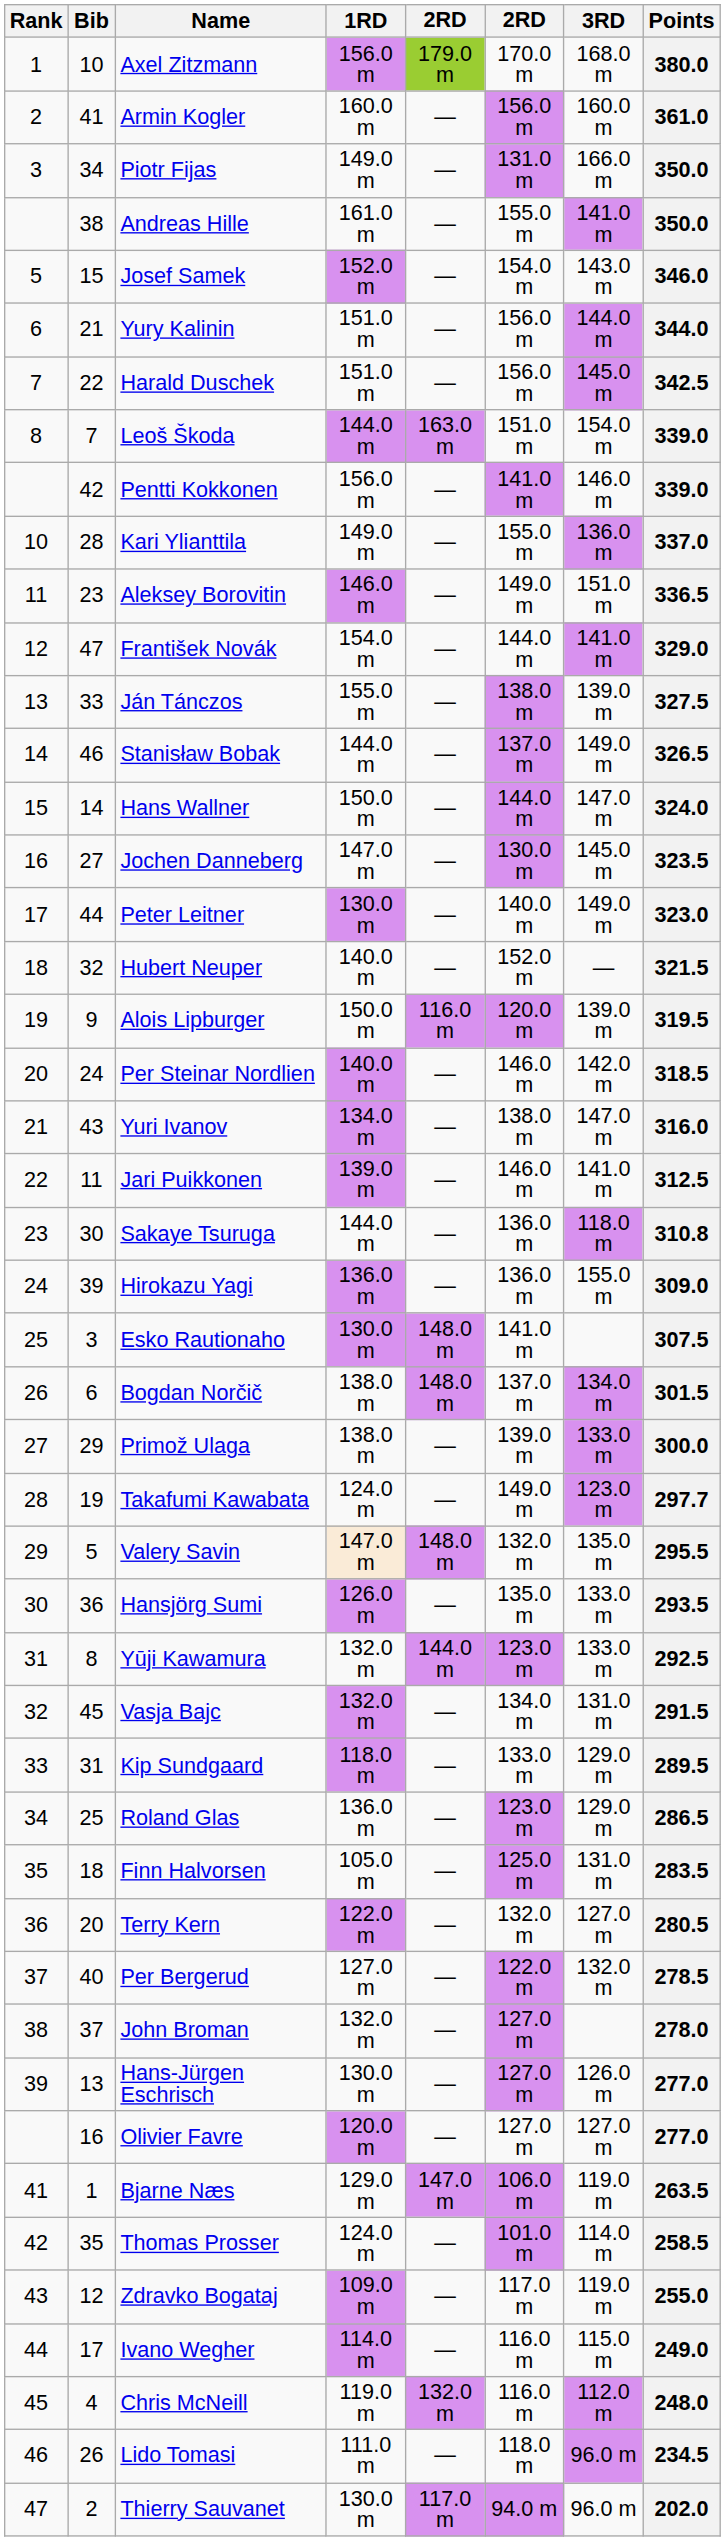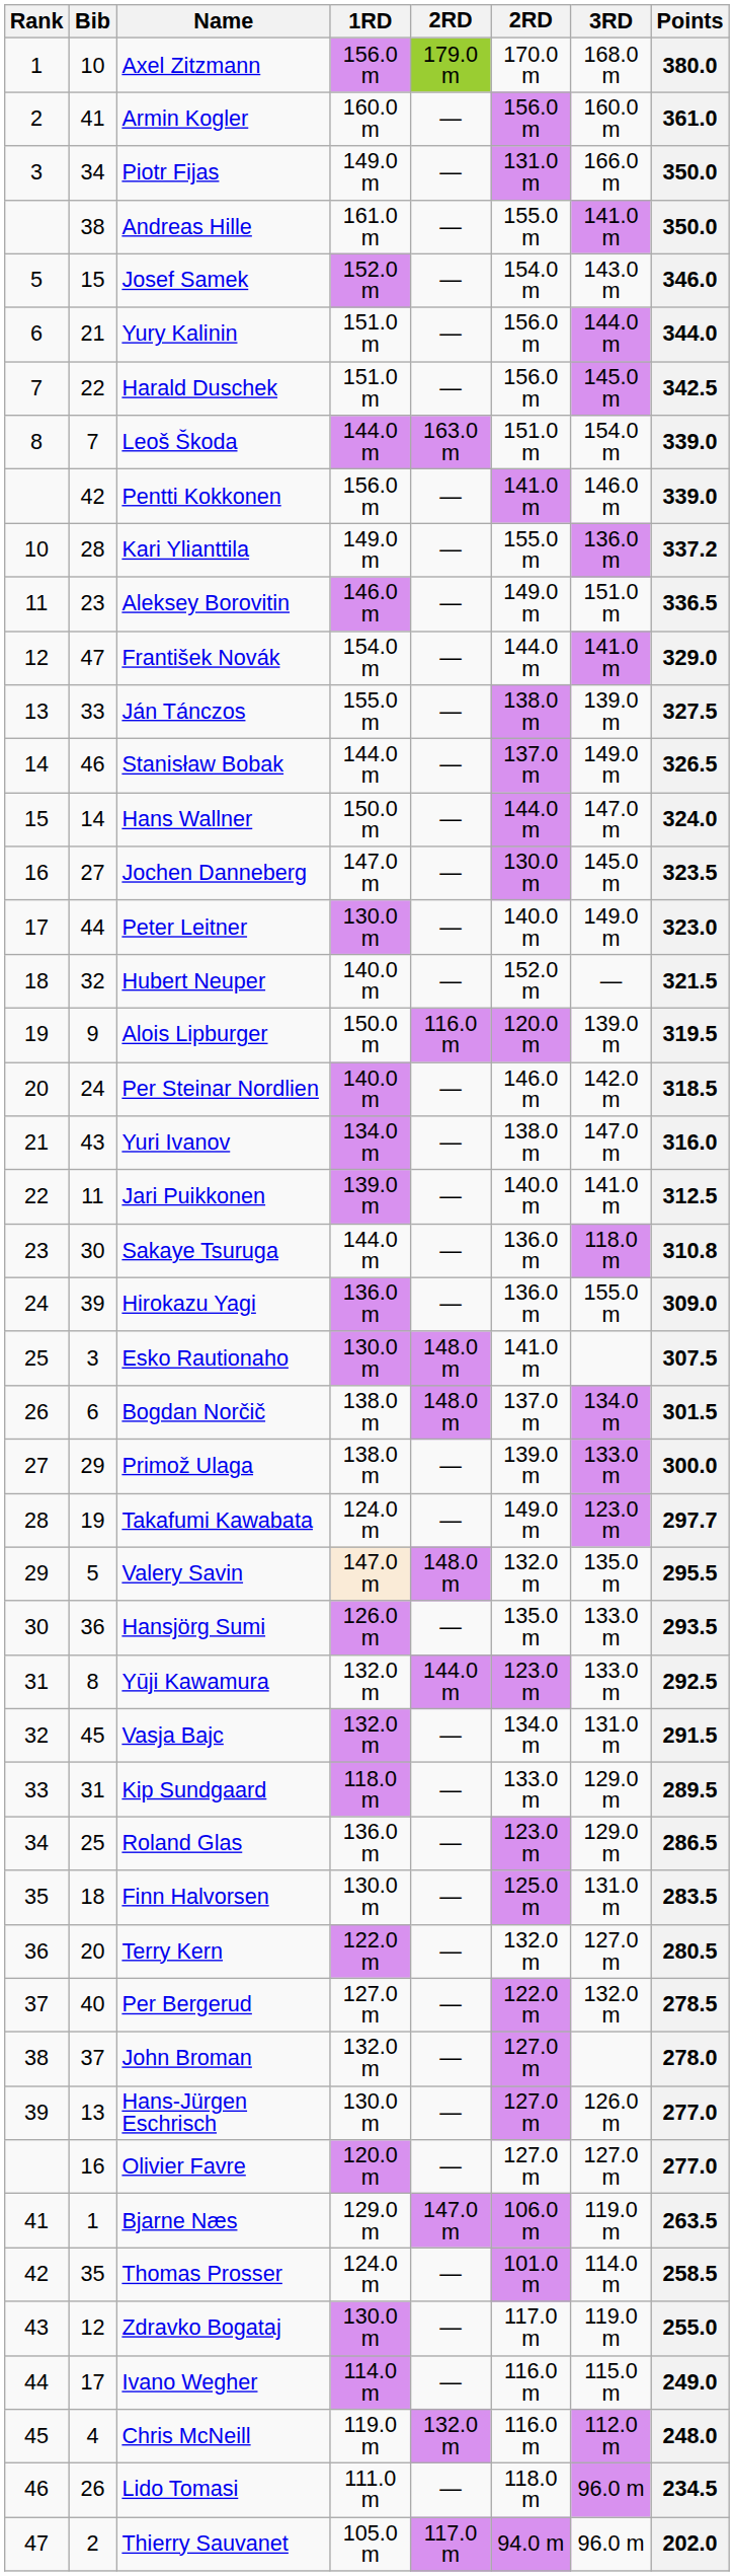 <table class="wikitable collapsible autocollapse sortable" style="text-align:center; line-height:16px; width:42%;">
 <tr>
 <th width=35>Rank</th>
 <th width=30>Bib</th>
 <th width=200>Name</th>
 <th width=60>1RD</th>
 <th width=60>2RD <small></small></th>
 <th width=60>2RD <small></small></th>
 <th width=60>3RD</th>
 <th width=50>Points</th>
 </tr>
 <tr>
 <td>1</td>
 <td>10</td>
 <td align=left> <a href='#'>Axel Zitzmann</a></td>
 <td bgcolor=#D891EF>156.0 m</td>
 <td bgcolor=#9ACD32>179.0 m</td>
 <td>170.0 m</td>
 <td>168.0 m</td>
 <th>380.0</th>
 </tr>
 <tr>
 <td>2</td>
 <td>41</td>
 <td align=left> <a href='#'>Armin Kogler</a></td>
 <td>160.0 m</td>
 <td>—</td>
 <td bgcolor=#D891EF>156.0 m</td>
 <td>160.0 m</td>
 <th>361.0</th>
 </tr>
 <tr>
 <td>3</td>
 <td>34</td>
 <td align=left> <a href='#'>Piotr Fijas</a></td>
 <td>149.0 m</td>
 <td>—</td>
 <td bgcolor=#D891EF>131.0 m</td>
 <td>166.0 m</td>
 <th>350.0</th>
 </tr>
 <tr>
 <td></td>
 <td>38</td>
 <td align=left> <a href='#'>Andreas Hille</a></td>
 <td>161.0 m</td>
 <td>—</td>
 <td>155.0 m</td>
 <td bgcolor=#D891EF>141.0 m</td>
 <th>350.0</th>
 </tr>
 <tr>
 <td>5</td>
 <td>15</td>
 <td align=left> <a href='#'>Josef Samek</a></td>
 <td bgcolor=#D891EF>152.0 m</td>
 <td>—</td>
 <td>154.0 m</td>
 <td>143.0 m</td>
 <th>346.0</th>
 </tr>
 <tr>
 <td>6</td>
 <td>21</td>
 <td align=left> <a href='#'>Yury Kalinin</a></td>
 <td>151.0 m</td>
 <td>—</td>
 <td>156.0 m</td>
 <td bgcolor=#D891EF>144.0 m</td>
 <th>344.0</th>
 </tr>
 <tr>
 <td>7</td>
 <td>22</td>
 <td align=left> <a href='#'>Harald Duschek</a></td>
 <td>151.0 m</td>
 <td>—</td>
 <td>156.0 m</td>
 <td bgcolor=#D891EF>145.0 m</td>
 <th>342.5</th>
 </tr>
 <tr>
 <td>8</td>
 <td>7</td>
 <td align=left> <a href='#'>Leoš Škoda</a></td>
 <td bgcolor=#D891EF>144.0 m</td>
 <td bgcolor=#D891EF>163.0 m</td>
 <td>151.0 m</td>
 <td>154.0 m</td>
 <th>339.0</th>
 </tr>
 <tr>
 <td></td>
 <td>42</td>
 <td align=left> <a href='#'>Pentti Kokkonen</a></td>
 <td>156.0 m</td>
 <td>—</td>
 <td bgcolor=#D891EF>141.0 m</td>
 <td>146.0 m</td>
 <th>339.0</th>
 </tr>
 <tr>
 <td>10</td>
 <td>28</td>
 <td align=left> <a href='#'>Kari Ylianttila</a></td>
 <td>149.0 m</td>
 <td>—</td>
 <td>155.0 m</td>
 <td bgcolor=#D891EF>136.0 m</td>
-<th>337.0</th>
+<th>337.2</th>
 </tr>
 <tr>
 <td>11</td>
 <td>23</td>
 <td align=left> <a href='#'>Aleksey Borovitin</a></td>
 <td bgcolor=#D891EF>146.0 m</td>
 <td>—</td>
 <td>149.0 m</td>
 <td>151.0 m</td>
 <th>336.5</th>
 </tr>
 <tr>
 <td>12</td>
 <td>47</td>
 <td align=left> <a href='#'>František Novák</a></td>
 <td>154.0 m</td>
 <td>—</td>
 <td>144.0 m</td>
 <td bgcolor=#D891EF>141.0 m</td>
 <th>329.0</th>
 </tr>
 <tr>
 <td>13</td>
 <td>33</td>
 <td align=left> <a href='#'>Ján Tánczos</a></td>
 <td>155.0 m</td>
 <td>—</td>
 <td bgcolor=#D891EF>138.0 m</td>
 <td>139.0 m</td>
 <th>327.5</th>
 </tr>
 <tr>
 <td>14</td>
 <td>46</td>
 <td align=left> <a href='#'>Stanisław Bobak</a></td>
 <td>144.0 m</td>
 <td>—</td>
 <td bgcolor=#D891EF>137.0 m</td>
 <td>149.0 m</td>
 <th>326.5</th>
 </tr>
 <tr>
 <td>15</td>
 <td>14</td>
 <td align=left> <a href='#'>Hans Wallner</a></td>
 <td>150.0 m</td>
 <td>—</td>
 <td bgcolor=#D891EF>144.0 m</td>
 <td>147.0 m</td>
 <th>324.0</th>
 </tr>
 <tr>
 <td>16</td>
 <td>27</td>
 <td align=left> <a href='#'>Jochen Danneberg</a></td>
 <td>147.0 m</td>
 <td>—</td>
 <td bgcolor=#D891EF>130.0 m</td>
 <td>145.0 m</td>
 <th>323.5</th>
 </tr>
 <tr>
 <td>17</td>
 <td>44</td>
 <td align=left> <a href='#'>Peter Leitner</a></td>
 <td bgcolor=#D891EF>130.0 m</td>
 <td>—</td>
 <td>140.0 m</td>
 <td>149.0 m</td>
 <th>323.0</th>
 </tr>
 <tr>
 <td>18</td>
 <td>32</td>
 <td align=left> <a href='#'>Hubert Neuper</a></td>
 <td>140.0 m</td>
 <td>—</td>
 <td>152.0 m</td>
 <td>—</td>
 <th>321.5</th>
 </tr>
 <tr>
 <td>19</td>
 <td>9</td>
 <td align=left> <a href='#'>Alois Lipburger</a></td>
 <td>150.0 m</td>
 <td bgcolor=#D891EF>116.0 m</td>
 <td bgcolor=#D891EF>120.0 m</td>
 <td>139.0 m</td>
 <th>319.5</th>
 </tr>
 <tr>
 <td>20</td>
 <td>24</td>
 <td align=left> <a href='#'>Per Steinar Nordlien</a></td>
 <td bgcolor=#D891EF>140.0 m</td>
 <td>—</td>
 <td>146.0 m</td>
 <td>142.0 m</td>
 <th>318.5</th>
 </tr>
 <tr>
 <td>21</td>
 <td>43</td>
 <td align=left> <a href='#'>Yuri Ivanov</a></td>
 <td bgcolor=#D891EF>134.0 m</td>
 <td>—</td>
 <td>138.0 m</td>
 <td>147.0 m</td>
 <th>316.0</th>
 </tr>
 <tr>
 <td>22</td>
 <td>11</td>
 <td align=left> <a href='#'>Jari Puikkonen</a></td>
 <td bgcolor=#D891EF>139.0 m</td>
 <td>—</td>
-<td>146.0 m</td>
+<td>140.0 m</td>
 <td>141.0 m</td>
 <th>312.5</th>
 </tr>
 <tr>
 <td>23</td>
 <td>30</td>
 <td align=left> <a href='#'>Sakaye Tsuruga</a></td>
 <td>144.0 m</td>
 <td>—</td>
 <td>136.0 m</td>
 <td bgcolor=#D891EF>118.0 m</td>
 <th>310.8</th>
 </tr>
 <tr>
 <td>24</td>
 <td>39</td>
 <td align=left> <a href='#'>Hirokazu Yagi</a></td>
 <td bgcolor=#D891EF>136.0 m</td>
 <td>—</td>
 <td>136.0 m</td>
 <td>155.0 m</td>
 <th>309.0</th>
 </tr>
 <tr>
 <td>25</td>
 <td>3</td>
 <td align=left> <a href='#'>Esko Rautionaho</a></td>
 <td bgcolor=#D891EF>130.0 m</td>
 <td bgcolor=#D891EF>148.0 m</td>
 <td>141.0 m</td>
 <td></td>
 <th>307.5</th>
 </tr>
 <tr>
 <td>26</td>
 <td>6</td>
 <td align=left> <a href='#'>Bogdan Norčič</a></td>
 <td>138.0 m</td>
 <td bgcolor=#D891EF>148.0 m</td>
 <td>137.0 m</td>
 <td bgcolor=#D891EF>134.0 m</td>
 <th>301.5</th>
 </tr>
 <tr>
 <td>27</td>
 <td>29</td>
 <td align=left> <a href='#'>Primož Ulaga</a></td>
 <td>138.0 m</td>
 <td>—</td>
 <td>139.0 m</td>
 <td bgcolor=#D891EF>133.0 m</td>
 <th>300.0</th>
 </tr>
 <tr>
 <td>28</td>
 <td>19</td>
 <td align=left> <a href='#'>Takafumi Kawabata</a></td>
 <td>124.0 m</td>
 <td>—</td>
 <td>149.0 m</td>
 <td bgcolor=#D891EF>123.0 m</td>
 <th>297.7</th>
 </tr>
 <tr>
 <td>29</td>
 <td>5</td>
 <td align=left> <a href='#'>Valery Savin</a></td>
 <td bgcolor=#FAEBD7>147.0 m</td>
 <td bgcolor=#D891EF>148.0 m</td>
 <td>132.0 m</td>
 <td>135.0 m</td>
 <th>295.5</th>
 </tr>
 <tr>
 <td>30</td>
 <td>36</td>
 <td align=left> <a href='#'>Hansjörg Sumi</a></td>
 <td bgcolor=#D891EF>126.0 m</td>
 <td>—</td>
 <td>135.0 m</td>
 <td>133.0 m</td>
 <th>293.5</th>
 </tr>
 <tr>
 <td>31</td>
 <td>8</td>
 <td align=left> <a href='#'>Yūji Kawamura</a></td>
 <td>132.0 m</td>
 <td bgcolor=#D891EF>144.0 m</td>
 <td bgcolor=#D891EF>123.0 m</td>
 <td>133.0 m</td>
 <th>292.5</th>
 </tr>
 <tr>
 <td>32</td>
 <td>45</td>
 <td align=left> <a href='#'>Vasja Bajc</a></td>
 <td bgcolor=#D891EF>132.0 m</td>
 <td>—</td>
 <td>134.0 m</td>
 <td>131.0 m</td>
 <th>291.5</th>
 </tr>
 <tr>
 <td>33</td>
 <td>31</td>
 <td align=left> <a href='#'>Kip Sundgaard</a></td>
 <td bgcolor=#D891EF>118.0 m</td>
 <td>—</td>
 <td>133.0 m</td>
 <td>129.0 m</td>
 <th>289.5</th>
 </tr>
 <tr>
 <td>34</td>
 <td>25</td>
 <td align=left> <a href='#'>Roland Glas</a></td>
 <td>136.0 m</td>
 <td>—</td>
 <td bgcolor=#D891EF>123.0 m</td>
 <td>129.0 m</td>
 <th>286.5</th>
 </tr>
 <tr>
 <td>35</td>
 <td>18</td>
 <td align=left> <a href='#'>Finn Halvorsen</a></td>
-<td>105.0 m</td>
+<td>130.0 m</td>
 <td>—</td>
 <td bgcolor=#D891EF>125.0 m</td>
 <td>131.0 m</td>
 <th>283.5</th>
 </tr>
 <tr>
 <td>36</td>
 <td>20</td>
 <td align=left> <a href='#'>Terry Kern</a></td>
 <td bgcolor=#D891EF>122.0 m</td>
 <td>—</td>
 <td>132.0 m</td>
 <td>127.0 m</td>
 <th>280.5</th>
 </tr>
 <tr>
 <td>37</td>
 <td>40</td>
 <td align=left> <a href='#'>Per Bergerud</a></td>
 <td>127.0 m</td>
 <td>—</td>
 <td bgcolor=#D891EF>122.0 m</td>
 <td>132.0 m</td>
 <th>278.5</th>
 </tr>
 <tr>
 <td>38</td>
 <td>37</td>
 <td align=left> <a href='#'>John Broman</a></td>
 <td>132.0 m</td>
 <td>—</td>
 <td bgcolor=#D891EF>127.0 m</td>
 <td></td>
 <th>278.0</th>
 </tr>
 <tr>
 <td>39</td>
 <td>13</td>
 <td align=left> <a href='#'>Hans-Jürgen Eschrisch</a></td>
 <td>130.0 m</td>
 <td>—</td>
 <td bgcolor=#D891EF>127.0 m</td>
 <td>126.0 m</td>
 <th>277.0</th>
 </tr>
 <tr>
 <td></td>
 <td>16</td>
 <td align=left> <a href='#'>Olivier Favre</a></td>
 <td bgcolor=#D891EF>120.0 m</td>
 <td>—</td>
 <td>127.0 m</td>
 <td>127.0 m</td>
 <th>277.0</th>
 </tr>
 <tr>
 <td>41</td>
 <td>1</td>
 <td align=left> <a href='#'>Bjarne Næs</a></td>
 <td>129.0 m</td>
 <td bgcolor=#D891EF>147.0 m</td>
 <td bgcolor=#D891EF>106.0 m</td>
 <td>119.0 m</td>
 <th>263.5</th>
 </tr>
 <tr>
 <td>42</td>
 <td>35</td>
 <td align=left> <a href='#'>Thomas Prosser</a></td>
 <td>124.0 m</td>
 <td>—</td>
 <td bgcolor=#D891EF>101.0 m</td>
 <td>114.0 m</td>
 <th>258.5</th>
 </tr>
 <tr>
 <td>43</td>
 <td>12</td>
 <td align=left> <a href='#'>Zdravko Bogataj</a></td>
-<td bgcolor=#D891EF>109.0 m</td>
+<td bgcolor=#D891EF>130.0 m</td>
 <td>—</td>
 <td>117.0 m</td>
 <td>119.0 m</td>
 <th>255.0</th>
 </tr>
 <tr>
 <td>44</td>
 <td>17</td>
 <td align=left> <a href='#'>Ivano Wegher</a></td>
 <td bgcolor=#D891EF>114.0 m</td>
 <td>—</td>
 <td>116.0 m</td>
 <td>115.0 m</td>
 <th>249.0</th>
 </tr>
 <tr>
 <td>45</td>
 <td>4</td>
 <td align=left> <a href='#'>Chris McNeill</a></td>
 <td>119.0 m</td>
 <td bgcolor=#D891EF>132.0 m</td>
 <td>116.0 m</td>
 <td bgcolor=#D891EF>112.0 m</td>
 <th>248.0</th>
 </tr>
 <tr>
 <td>46</td>
 <td>26</td>
 <td align=left> <a href='#'>Lido Tomasi</a></td>
 <td>111.0 m</td>
 <td>—</td>
 <td>118.0 m</td>
 <td bgcolor=#D891EF>96.0 m</td>
 <th>234.5</th>
 </tr>
 <tr>
 <td>47</td>
 <td>2</td>
 <td align=left> <a href='#'>Thierry Sauvanet</a></td>
-<td>130.0 m</td>
+<td>105.0 m</td>
 <td bgcolor=#D891EF>117.0 m</td>
 <td bgcolor=#D891EF>94.0 m</td>
 <td>96.0 m</td>
 <th>202.0</th>
 </tr>
 </table>
